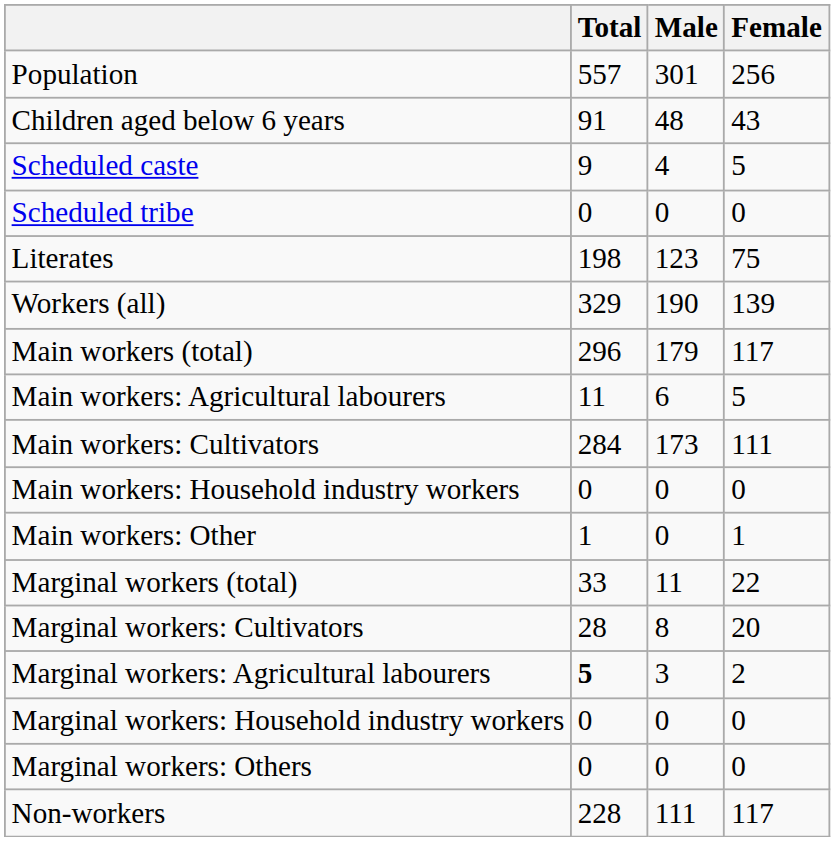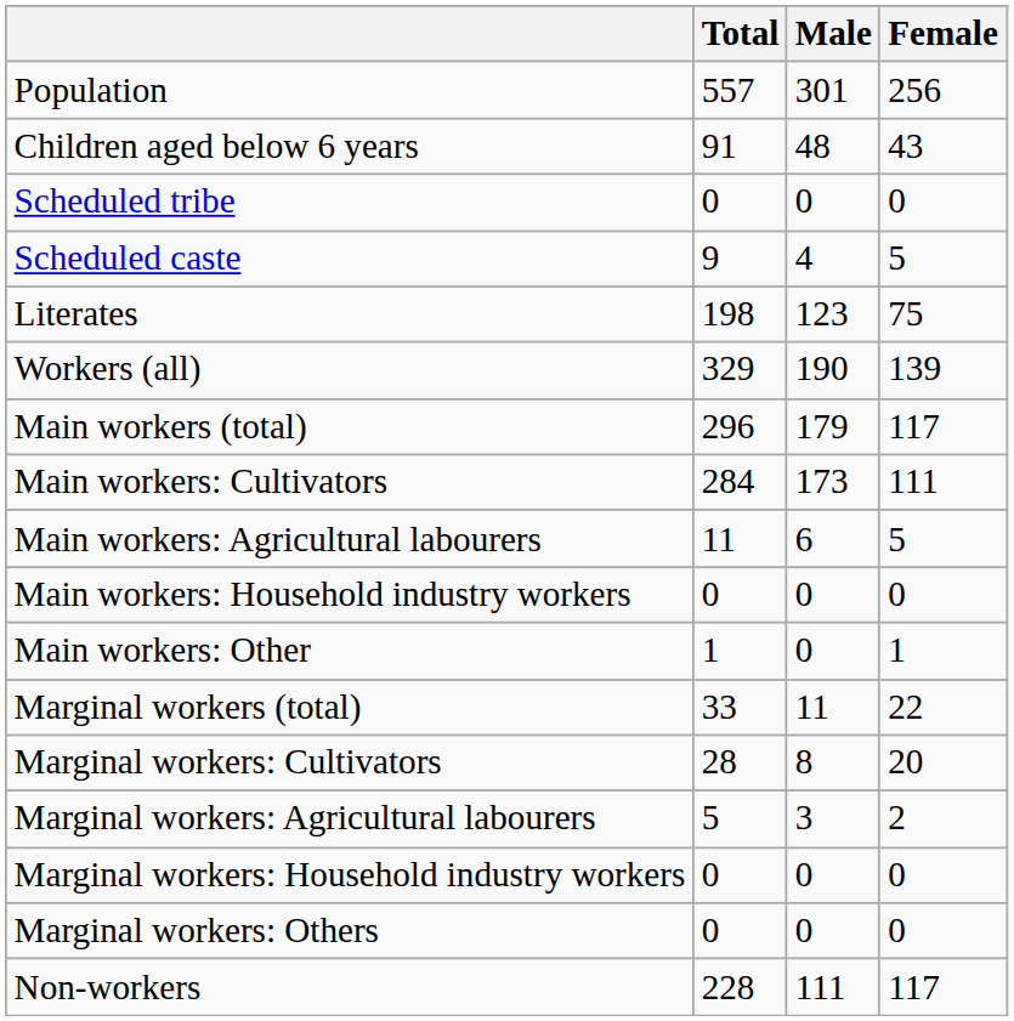 <table class="wikitable sortable">
 <tr>
 <th></th>
 <th>Total</th>
 <th>Male</th>
 <th>Female</th>
 </tr>
 <tr>
 <td>Population</td>
 <td>557</td>
 <td>301</td>
 <td>256</td>
 </tr>
 <tr>
 <td>Children aged below 6 years</td>
 <td>91</td>
 <td>48</td>
 <td>43</td>
 </tr>
 <tr>
+<td><a href='#'>Scheduled tribe</a></td>
+<td>0</td>
+<td>0</td>
+<td>0</td>
+</tr>
+<tr>
 <td><a href='#'>Scheduled caste</a></td>
 <td>9</td>
 <td>4</td>
 <td>5</td>
-</tr>
-<tr>
-<td><a href='#'>Scheduled tribe</a></td>
-<td>0</td>
-<td>0</td>
-<td>0</td>
 </tr>
 <tr>
 <td>Literates</td>
 <td>198</td>
 <td>123</td>
 <td>75</td>
 </tr>
 <tr>
 <td>Workers (all)</td>
 <td>329</td>
 <td>190</td>
 <td>139</td>
 </tr>
 <tr>
 <td>Main workers (total)</td>
 <td>296</td>
 <td>179</td>
 <td>117</td>
 </tr>
 <tr>
+<td>Main workers: Cultivators</td>
+<td>284</td>
+<td>173</td>
+<td>111</td>
+</tr>
+<tr>
 <td>Main workers: Agricultural labourers</td>
 <td>11</td>
 <td>6</td>
 <td>5</td>
-</tr>
-<tr>
-<td>Main workers: Cultivators</td>
-<td>284</td>
-<td>173</td>
-<td>111</td>
 </tr>
 <tr>
 <td>Main workers: Household industry workers</td>
 <td>0</td>
 <td>0</td>
 <td>0</td>
 </tr>
 <tr>
 <td>Main workers: Other</td>
 <td>1</td>
 <td>0</td>
 <td>1</td>
 </tr>
 <tr>
 <td>Marginal workers (total)</td>
 <td>33</td>
 <td>11</td>
 <td>22</td>
 </tr>
 <tr>
 <td>Marginal workers: Cultivators</td>
 <td>28</td>
 <td>8</td>
 <td>20</td>
 </tr>
 <tr>
 <td>Marginal workers: Agricultural labourers</td>
-<td><strong>5</strong></td>
+<td>5</td>
 <td>3</td>
 <td>2</td>
 </tr>
 <tr>
 <td>Marginal workers: Household industry workers</td>
 <td>0</td>
 <td>0</td>
 <td>0</td>
 </tr>
 <tr>
 <td>Marginal workers: Others</td>
 <td>0</td>
 <td>0</td>
 <td>0</td>
 </tr>
 <tr>
 <td>Non-workers</td>
 <td>228</td>
 <td>111</td>
 <td>117</td>
 </tr>
 </table>
